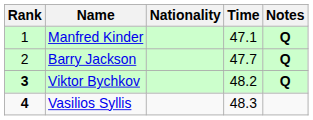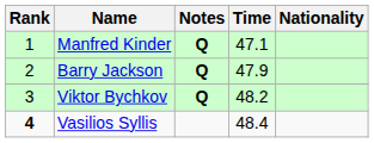 <table class="wikitable sortable" style="text-align:center">
 <tr>
 <th>Rank</th>
 <th>Name</th>
+<th>Notes</th>
+<th>Time</th>
 <th>Nationality</th>
-<th>Time</th>
-<th>Notes</th>
 </tr>
 <tr bgcolor=ccffcc>
 <td>1</td>
 <td align=left><a href='#'>Manfred Kinder</a></td>
+<td><strong>Q</strong></td>
+<td>47.1</td>
 <td align=left></td>
-<td>47.1</td>
-<td><strong>Q</strong></td>
 </tr>
 <tr bgcolor=ccffcc>
 <td>2</td>
 <td align=left><a href='#'>Barry Jackson</a></td>
+<td><strong>Q</strong></td>
+<td>47.9</td>
 <td align=left></td>
-<td>47.7</td>
-<td><strong>Q</strong></td>
 </tr>
 <tr bgcolor=ccffcc>
-<td><strong>3</strong></td>
+<td>3</td>
 <td align=left><a href='#'>Viktor Bychkov</a></td>
+<td><strong>Q</strong></td>
+<td>48.2</td>
 <td align=left></td>
-<td>48.2</td>
-<td><strong>Q</strong></td>
 </tr>
 <tr>
 <td><strong>4</strong></td>
 <td align=left><a href='#'>Vasilios Syllis</a></td>
+<td></td>
+<td>48.4</td>
 <td align=left></td>
-<td>48.3</td>
-<td></td>
 </tr>
 </table>
